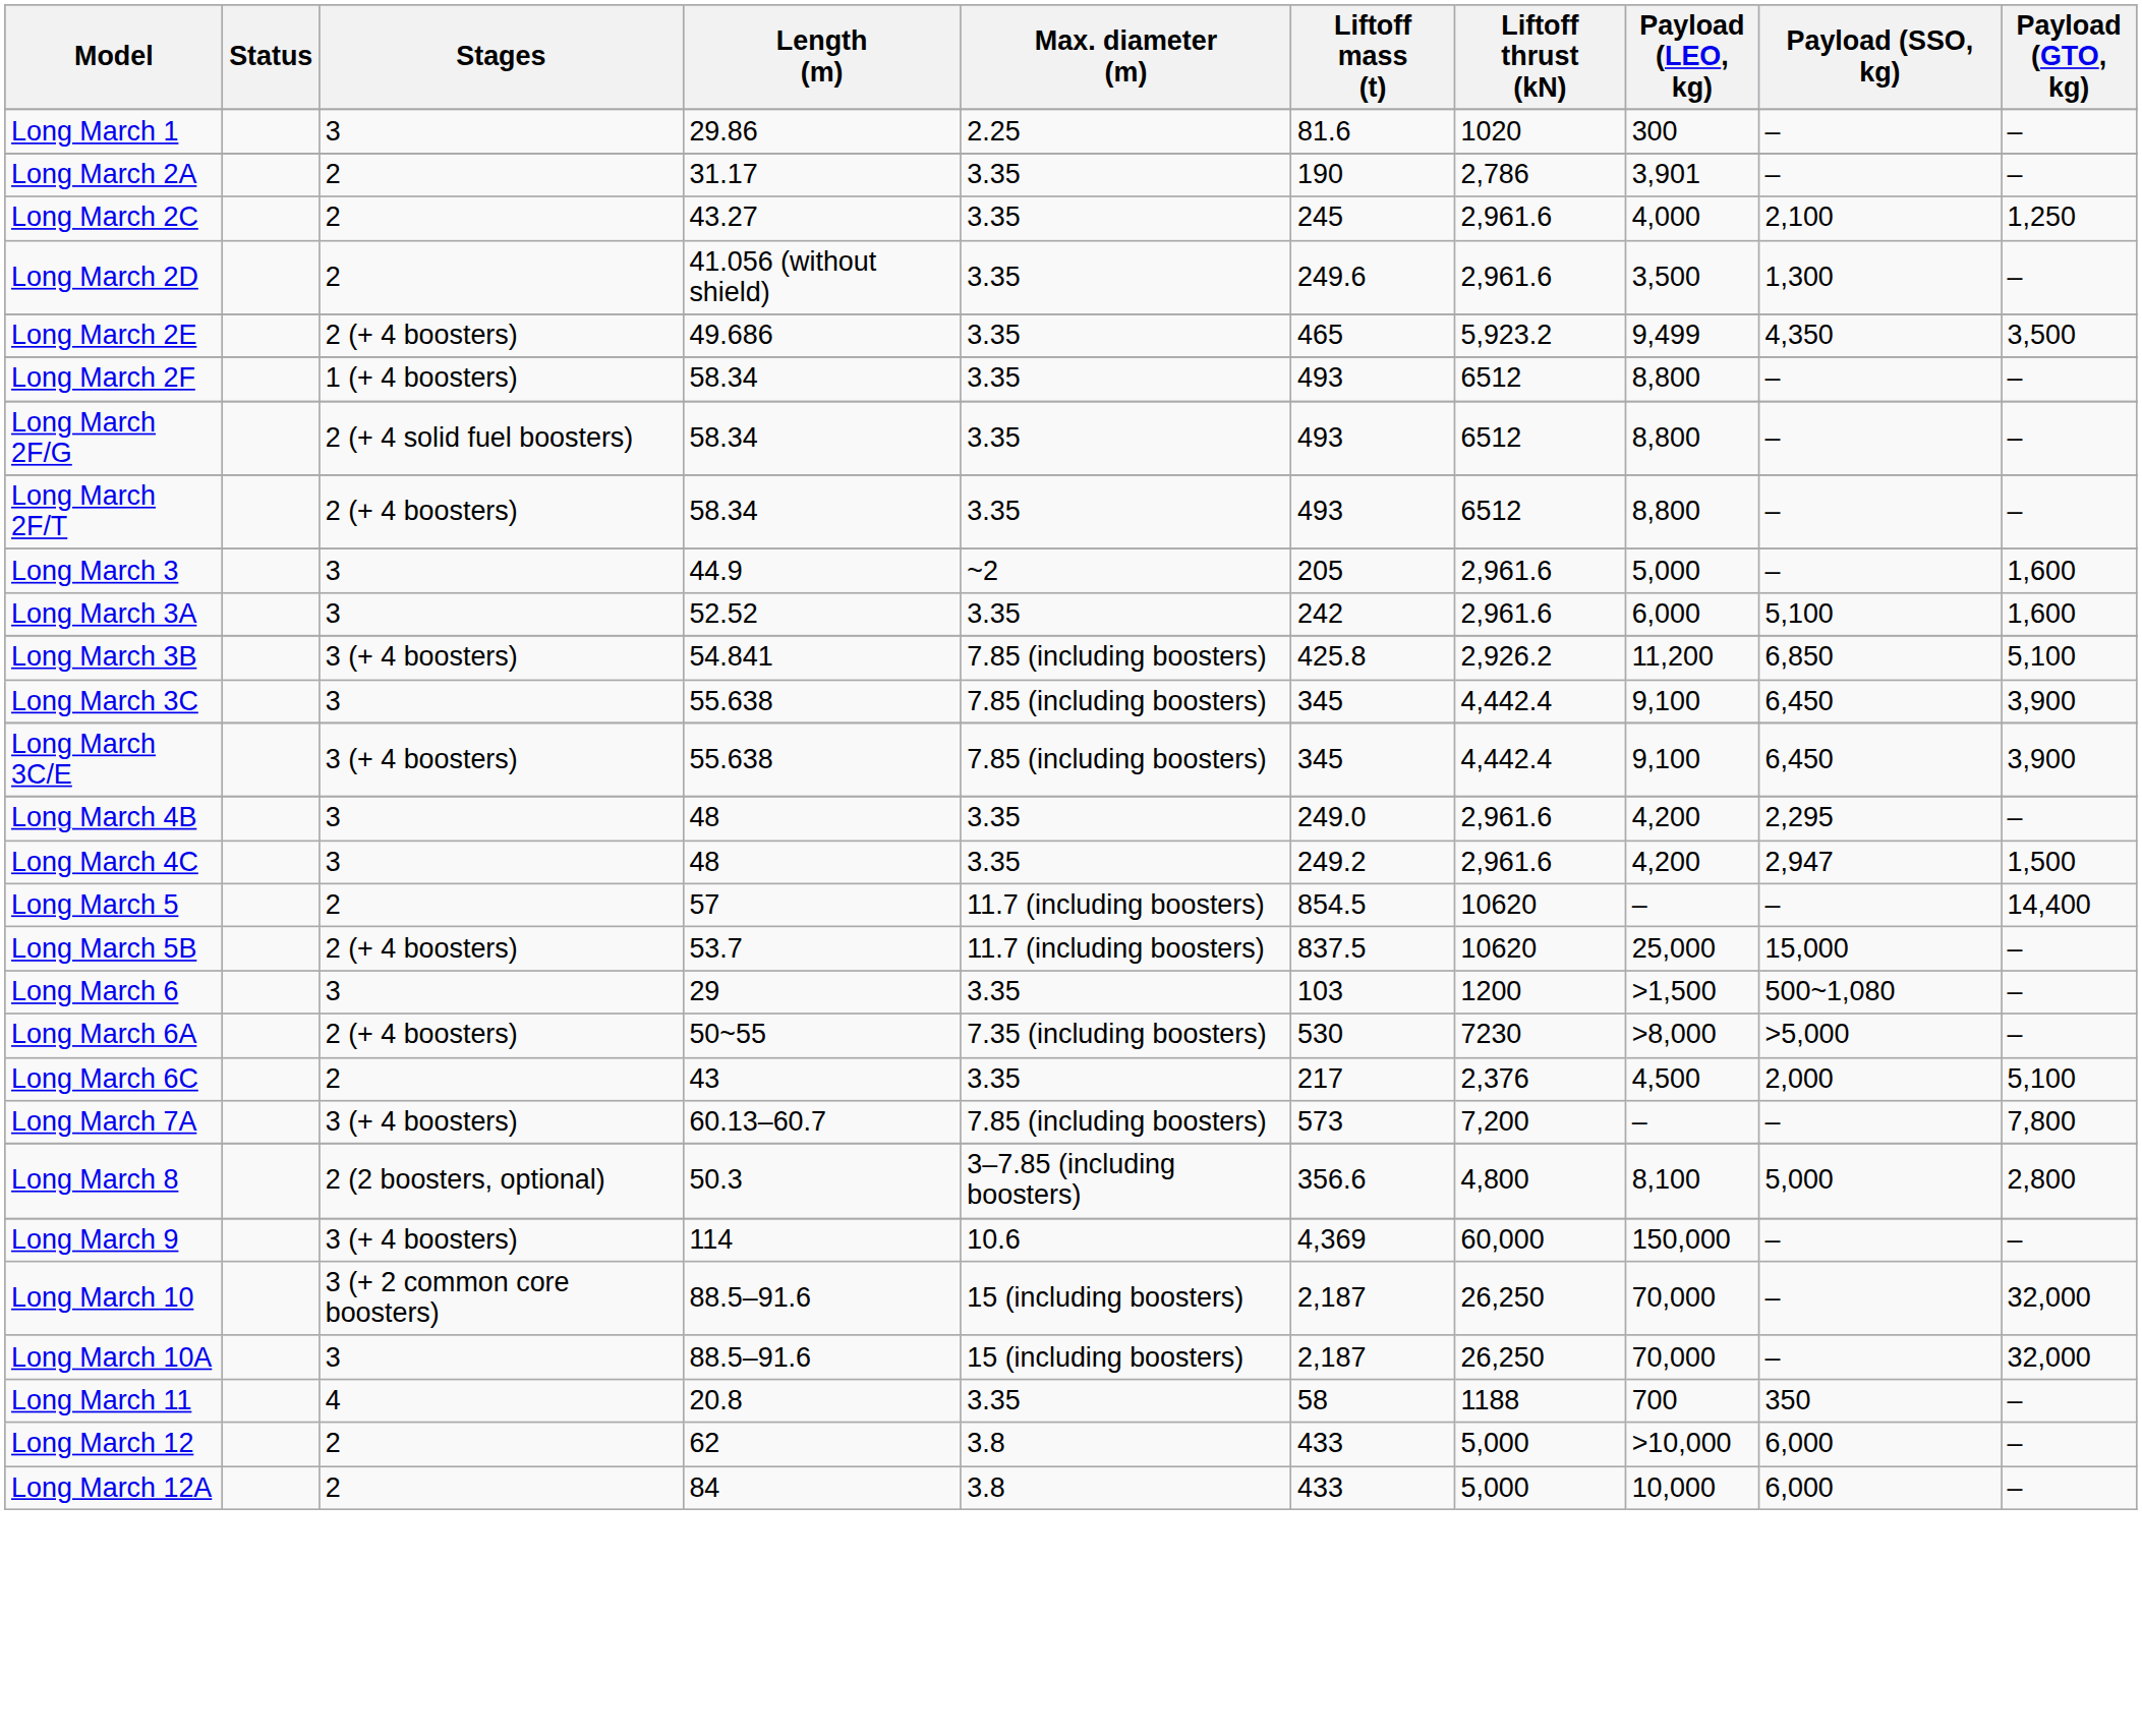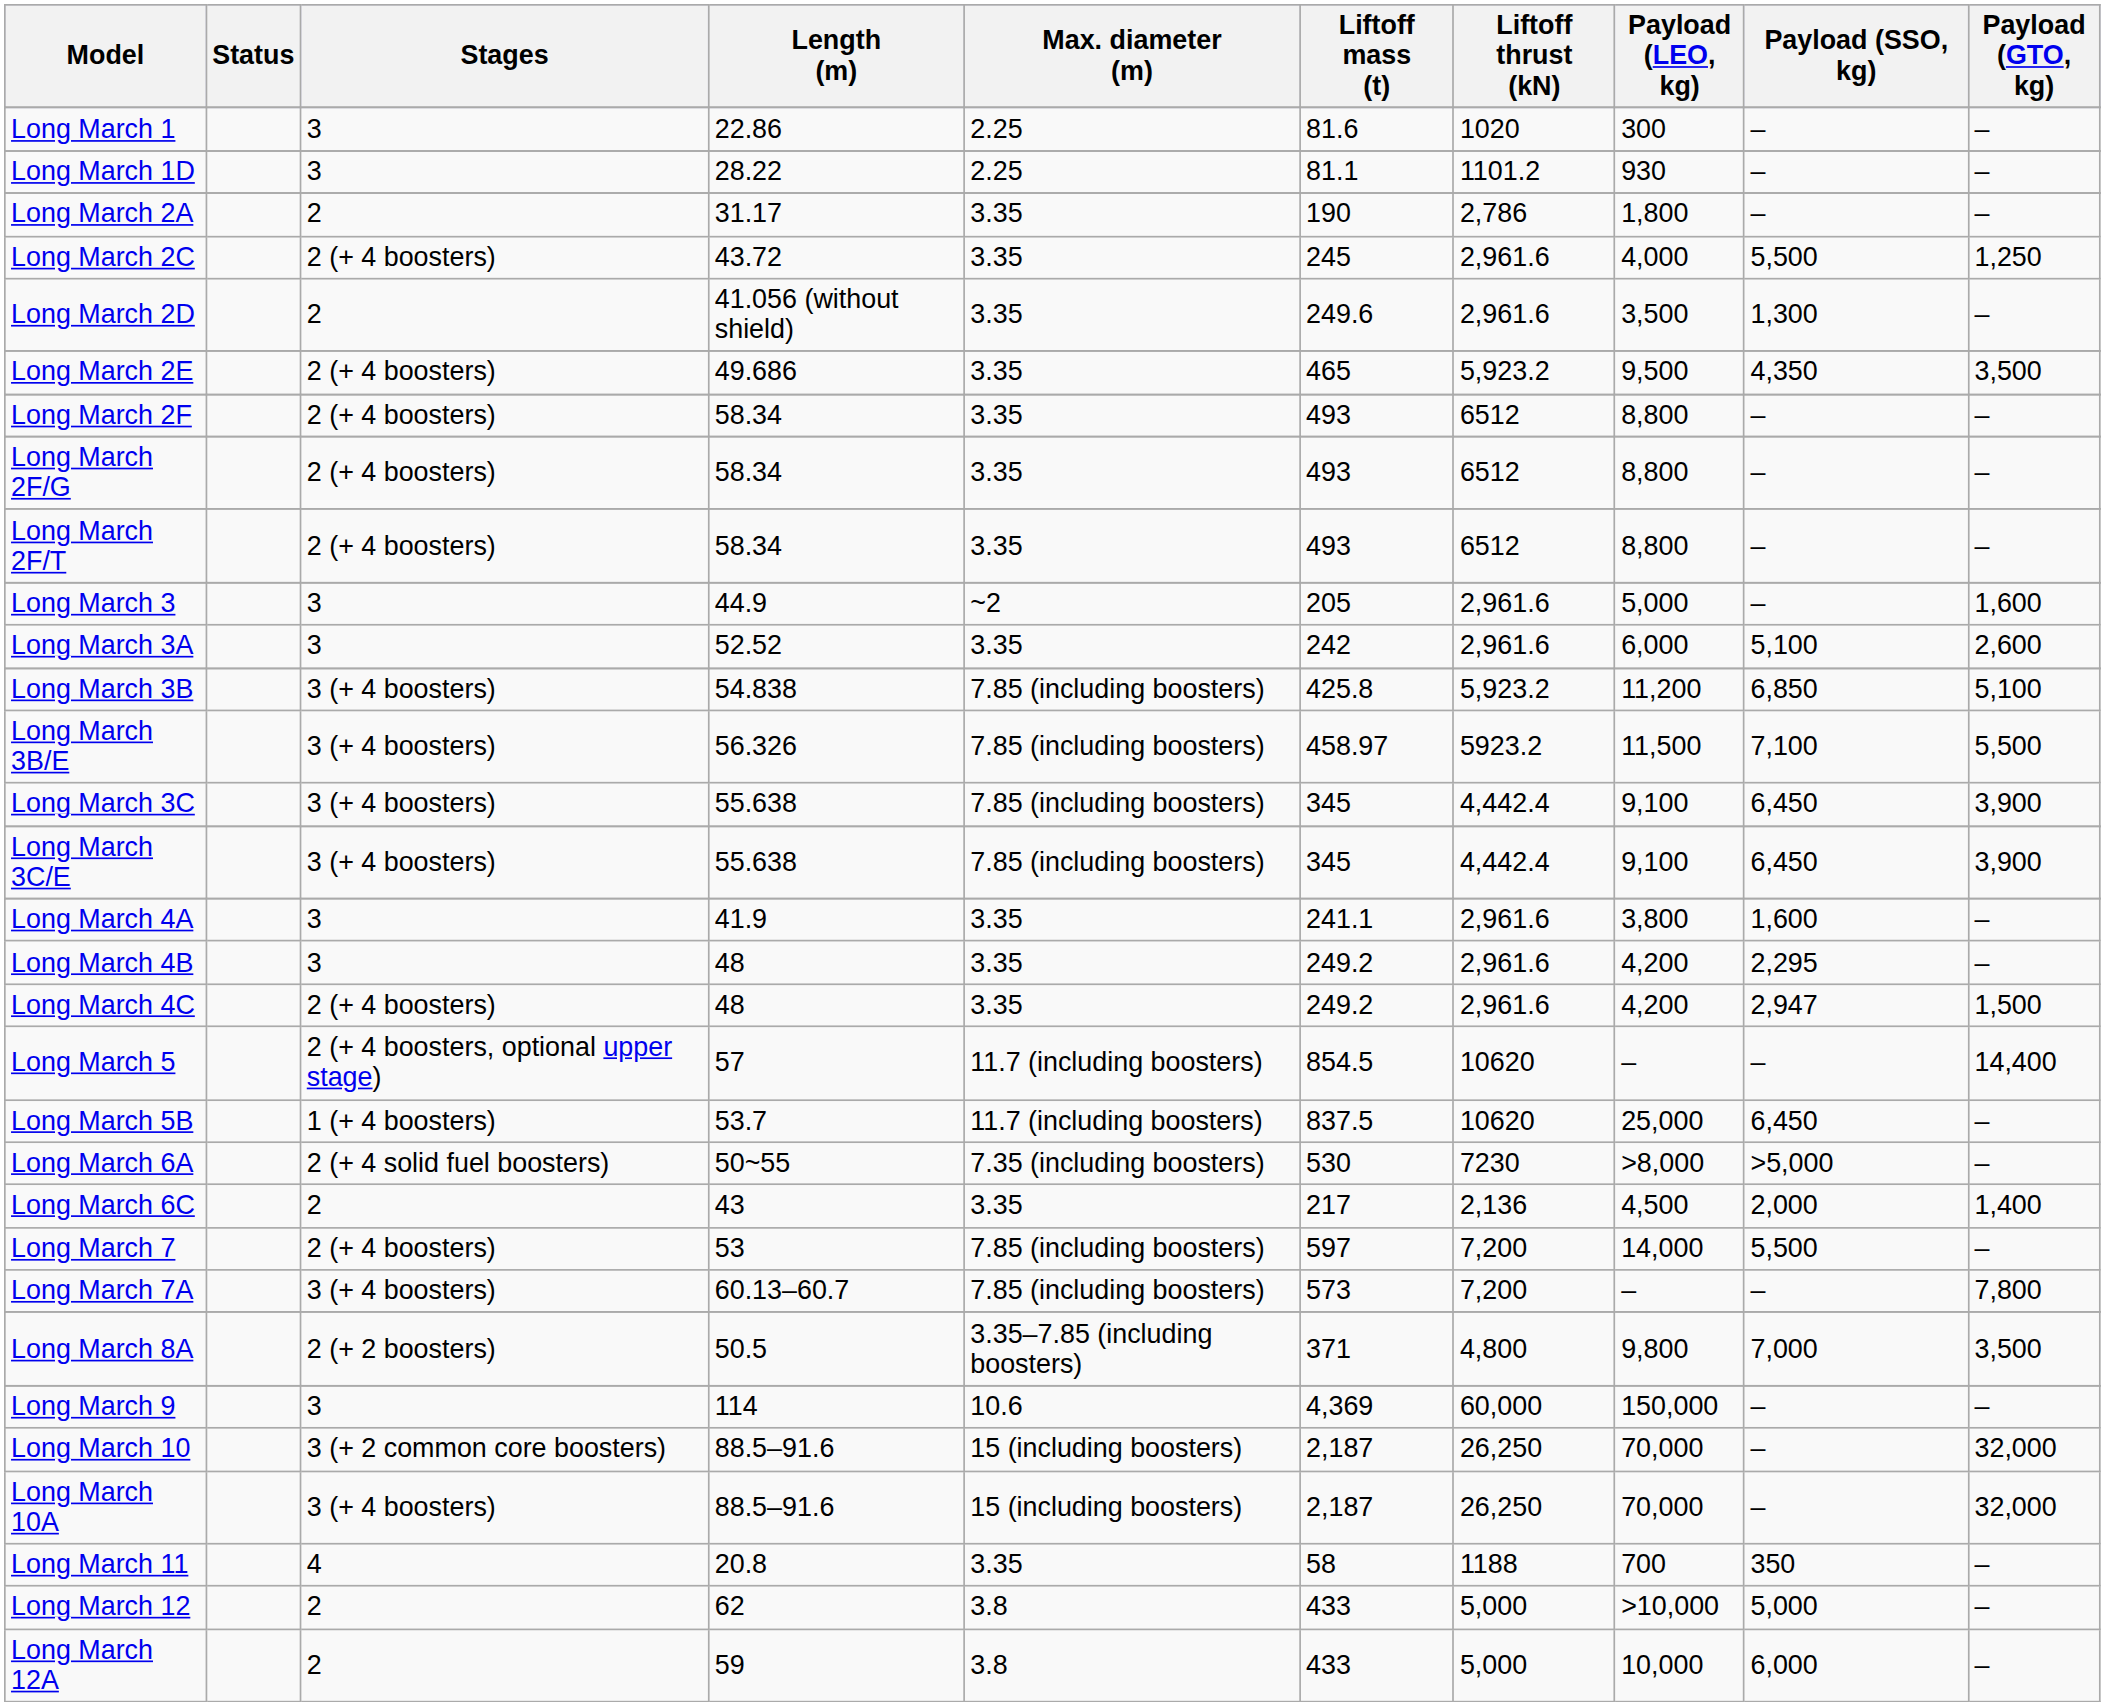 <table class="wikitable sortable">
 <tr style="background:#ccf;"|align="center">
 <th>Model</th>
 <th>Status</th>
 <th data-sort-type="number">Stages</th>
 <th data-sort-type="number">Length<br>(m)</th>
 <th data-sort-type="number">Max. diameter<br>(m)</th>
 <th data-sort-type="number">Liftoff mass<br>(t)</th>
 <th data-sort-type="number">Liftoff thrust<br>(kN)</th>
 <th data-sort-type="number">Payload<br>(<a href='#'>LEO</a>, kg)</th>
 <th data-sort-type="number">Payload (SSO, kg)</th>
 <th data-sort-type="number">Payload<br>(<a href='#'>GTO</a>, kg)</th>
 </tr>
 <tr style="background:#ccc">
 </tr>
 <tr>
 <td><a href='#'>Long March 1</a></td>
 <td></td>
 <td>3</td>
-<td>29.86</td>
+<td>22.86</td>
 <td>2.25</td>
 <td>81.6</td>
 <td>1020</td>
 <td>300</td>
 <td>–</td>
 <td>–</td>
 </tr>
 <tr style="background:#ccc">
+</tr>
+<tr>
+<td><a href='#'>Long March 1D</a></td>
+<td></td>
+<td>3</td>
+<td>28.22</td>
+<td>2.25</td>
+<td>81.1</td>
+<td>1101.2</td>
+<td>930</td>
+<td>–</td>
+<td>–</td>
 </tr>
 <tr style="background:#ccc">
 </tr>
 <tr>
 <td><a href='#'>Long March 2A</a></td>
 <td></td>
 <td>2</td>
 <td>31.17</td>
 <td>3.35</td>
 <td>190</td>
 <td>2,786</td>
-<td>3,901</td>
+<td>1,800</td>
 <td>–</td>
 <td>–</td>
 </tr>
 <tr>
 <td><a href='#'>Long March 2C</a></td>
 <td></td>
-<td>2</td>
-<td>43.27</td>
+<td>2 (+ 4 boosters)</td>
+<td>43.72</td>
 <td>3.35</td>
 <td>245</td>
 <td>2,961.6</td>
 <td>4,000</td>
-<td>2,100</td>
+<td>5,500</td>
 <td>1,250</td>
 </tr>
 <tr>
 <td><a href='#'>Long March 2D</a></td>
 <td></td>
 <td>2</td>
 <td>41.056 (without shield)</td>
 <td>3.35</td>
 <td>249.6</td>
 <td>2,961.6</td>
 <td>3,500</td>
 <td>1,300</td>
 <td>–</td>
 </tr>
 <tr style="background:#ccc">
 </tr>
 <tr>
 <td><a href='#'>Long March 2E</a></td>
 <td></td>
 <td>2 (+ 4 boosters)</td>
 <td>49.686</td>
 <td>3.35</td>
 <td>465</td>
 <td>5,923.2</td>
-<td>9,499</td>
+<td>9,500</td>
 <td>4,350</td>
 <td>3,500</td>
 </tr>
 <tr style="background:#aaa">
 </tr>
 <tr style="background:#ccc">
 </tr>
 <tr>
 <td><a href='#'>Long March 2F</a></td>
 <td></td>
-<td>1 (+ 4 boosters)</td>
+<td>2 (+ 4 boosters)</td>
 <td>58.34</td>
 <td>3.35</td>
 <td>493</td>
 <td>6512</td>
 <td>8,800</td>
 <td>–</td>
 <td>–</td>
 </tr>
 <tr style="background:#ccc">
 </tr>
 <tr style="background:#ccc">
 </tr>
 <tr>
 <td><a href='#'>Long March 2F/G</a></td>
 <td></td>
-<td>2 (+ 4 solid fuel boosters)</td>
+<td>2 (+ 4 boosters)</td>
 <td>58.34</td>
 <td>3.35</td>
 <td>493</td>
 <td>6512</td>
 <td>8,800</td>
 <td>–</td>
 <td>–</td>
 </tr>
 <tr style="background:#ccc">
 </tr>
 <tr style="background:#ccc">
 </tr>
 <tr>
 <td><a href='#'>Long March 2F/T</a></td>
 <td></td>
 <td>2 (+ 4 boosters)</td>
 <td>58.34</td>
 <td>3.35</td>
 <td>493</td>
 <td>6512</td>
 <td>8,800</td>
 <td>–</td>
 <td>–</td>
 </tr>
 <tr style="background:#ccc">
 </tr>
 <tr style="background:#ccc">
 </tr>
 <tr>
 <td><a href='#'>Long March 3</a></td>
 <td></td>
 <td>3</td>
 <td>44.9</td>
 <td>~2</td>
 <td>205</td>
 <td>2,961.6</td>
 <td>5,000</td>
 <td>–</td>
 <td>1,600</td>
 </tr>
 <tr>
 <td><a href='#'>Long March 3A</a></td>
 <td></td>
 <td>3</td>
 <td>52.52</td>
 <td>3.35</td>
 <td>242</td>
 <td>2,961.6</td>
 <td>6,000</td>
 <td>5,100</td>
-<td>1,600</td>
+<td>2,600</td>
 </tr>
 <tr style="background:#ccc">
 </tr>
 <tr>
 <td><a href='#'>Long March 3B</a></td>
 <td></td>
 <td>3 (+ 4 boosters)</td>
-<td>54.841</td>
+<td>54.838</td>
 <td>7.85 (including boosters)</td>
 <td>425.8</td>
-<td>2,926.2</td>
+<td>5,923.2</td>
 <td>11,200</td>
 <td>6,850</td>
 <td>5,100</td>
 </tr>
 <tr>
+<td><a href='#'>Long March 3B/E</a></td>
+<td></td>
+<td>3 (+ 4 boosters)</td>
+<td>56.326</td>
+<td>7.85 (including boosters)</td>
+<td>458.97</td>
+<td>5923.2</td>
+<td>11,500</td>
+<td>7,100</td>
+<td>5,500</td>
+</tr>
+<tr>
 <td><a href='#'>Long March 3C</a></td>
 <td></td>
-<td>3</td>
+<td>3 (+ 4 boosters)</td>
 <td>55.638</td>
 <td>7.85 (including boosters)</td>
 <td>345</td>
 <td>4,442.4</td>
 <td>9,100</td>
 <td>6,450</td>
 <td>3,900</td>
 </tr>
 <tr style="background:#ccc">
 </tr>
 <tr>
 <td><a href='#'>Long March 3C/E</a></td>
 <td></td>
 <td>3 (+ 4 boosters)</td>
 <td>55.638</td>
 <td>7.85 (including boosters)</td>
 <td>345</td>
 <td>4,442.4</td>
 <td>9,100</td>
 <td>6,450</td>
 <td>3,900</td>
 </tr>
 <tr style="background:#ccc">
 </tr>
 <tr>
+<td><a href='#'>Long March 4A</a></td>
+<td></td>
+<td>3</td>
+<td>41.9</td>
+<td>3.35</td>
+<td>241.1</td>
+<td>2,961.6</td>
+<td>3,800</td>
+<td>1,600</td>
+<td>–</td>
+</tr>
+<tr>
 <td><a href='#'>Long March 4B</a></td>
 <td></td>
 <td>3</td>
 <td>48</td>
 <td>3.35</td>
-<td>249.0</td>
+<td>249.2</td>
 <td>2,961.6</td>
 <td>4,200</td>
 <td>2,295</td>
 <td>–</td>
 </tr>
 <tr>
 <td><a href='#'>Long March 4C</a></td>
 <td></td>
-<td>3</td>
+<td>2 (+ 4 boosters)</td>
 <td>48</td>
 <td>3.35</td>
 <td>249.2</td>
 <td>2,961.6</td>
 <td>4,200</td>
 <td>2,947</td>
 <td>1,500</td>
 </tr>
 <tr>
 <td><a href='#'>Long March 5</a>  </td>
 <td></td>
-<td>2</td>
+<td>2 (+ 4 boosters, optional <a href='#'>upper stage</a>)</td>
 <td>57</td>
 <td>11.7 (including boosters)</td>
 <td>854.5</td>
 <td>10620</td>
 <td>–</td>
 <td>–</td>
 <td>14,400</td>
 </tr>
 <tr>
 <td><a href='#'>Long March 5B</a></td>
 <td></td>
-<td>2 (+ 4 boosters)</td>
+<td>1 (+ 4 boosters)</td>
 <td>53.7</td>
 <td>11.7 (including boosters)</td>
 <td>837.5</td>
 <td>10620</td>
 <td>25,000</td>
-<td>15,000</td>
-<td>–</td>
-</tr>
-<tr>
-<td><a href='#'>Long March 6</a></td>
-<td></td>
-<td>3</td>
-<td>29</td>
-<td>3.35</td>
-<td>103</td>
-<td>1200</td>
-<td>>1,500</td>
-<td>500~1,080</td>
+<td>6,450</td>
 <td>–</td>
 </tr>
 <tr>
 <td><a href='#'>Long March 6A</a></td>
 <td></td>
-<td>2 (+ 4 boosters)</td>
+<td>2 (+ 4 solid fuel boosters)</td>
 <td>50~55</td>
 <td>7.35 (including boosters)</td>
 <td>530</td>
 <td>7230</td>
 <td>>8,000</td>
 <td>>5,000</td>
 <td>–</td>
 </tr>
 <tr>
 <td><a href='#'>Long March 6C</a></td>
 <td></td>
 <td>2</td>
 <td>43</td>
 <td>3.35</td>
 <td>217</td>
-<td>2,376</td>
+<td>2,136</td>
 <td>4,500</td>
 <td>2,000</td>
-<td>5,100</td>
+<td>1,400</td>
+</tr>
+<tr>
+<td><a href='#'>Long March 7</a></td>
+<td></td>
+<td>2 (+ 4 boosters)</td>
+<td>53</td>
+<td>7.85 (including boosters)</td>
+<td>597</td>
+<td>7,200</td>
+<td>14,000</td>
+<td>5,500</td>
+<td>–</td>
 </tr>
 <tr>
 <td><a href='#'>Long March 7A</a></td>
 <td></td>
 <td>3 (+ 4 boosters)</td>
 <td>60.13–60.7</td>
 <td>7.85 (including boosters)</td>
 <td>573</td>
 <td>7,200</td>
 <td>–</td>
 <td>–</td>
 <td>7,800</td>
 </tr>
 <tr style="background:#cfc">
 </tr>
+<tr style="background:#cfc">
+</tr>
 <tr>
-<td><a href='#'>Long March 8</a></td>
+<td><a href='#'>Long March 8A</a></td>
 <td></td>
-<td>2 (2 boosters, optional)</td>
-<td>50.3</td>
-<td>3–7.85 (including boosters)</td>
-<td>356.6</td>
+<td>2 (+ 2 boosters)</td>
+<td>50.5</td>
+<td>3.35–7.85 (including boosters)</td>
+<td>371</td>
 <td>4,800</td>
-<td>8,100</td>
-<td>5,000</td>
-<td>2,800</td>
-</tr>
-<tr style="background:#cfc">
+<td>9,800</td>
+<td>7,000</td>
+<td>3,500</td>
 </tr>
 <tr style="background:#cfc">
 </tr>
 <tr>
 <td><a href='#'>Long March 9</a></td>
 <td></td>
-<td>3 (+ 4 boosters)</td>
+<td>3</td>
 <td>114</td>
 <td>10.6</td>
 <td>4,369</td>
 <td>60,000</td>
 <td>150,000</td>
 <td>–</td>
 <td>–</td>
 </tr>
 <tr>
 <td><a href='#'>Long March 10</a></td>
 <td></td>
 <td>3 (+ 2 common core boosters)</td>
 <td>88.5–91.6</td>
 <td>15 (including boosters)</td>
 <td>2,187</td>
 <td>26,250</td>
 <td>70,000</td>
 <td>–</td>
 <td>32,000</td>
 </tr>
 <tr>
 <td><a href='#'>Long March 10A</a></td>
 <td></td>
-<td>3</td>
+<td>3 (+ 4 boosters)</td>
 <td>88.5–91.6</td>
 <td>15 (including boosters)</td>
 <td>2,187</td>
 <td>26,250</td>
 <td>70,000</td>
 <td>–</td>
 <td>32,000</td>
 </tr>
 <tr>
 <td><a href='#'>Long March 11</a></td>
 <td></td>
 <td>4</td>
 <td>20.8</td>
 <td>3.35</td>
 <td>58</td>
 <td>1188</td>
 <td>700</td>
 <td>350</td>
 <td>–</td>
 </tr>
 <tr>
 <td><a href='#'>Long March 12</a></td>
 <td></td>
 <td>2</td>
 <td>62</td>
 <td>3.8</td>
 <td>433</td>
 <td>5,000</td>
 <td>>10,000</td>
-<td 6,000>6,000</td>
+<td>5,000</td>
 <td>–</td>
 </tr>
 <tr>
 <td><a href='#'>Long March 12A</a></td>
 <td></td>
 <td>2</td>
-<td>84</td>
+<td>59</td>
 <td>3.8</td>
 <td>433</td>
 <td>5,000</td>
 <td>10,000</td>
 <td>6,000</td>
 <td>–</td>
 </tr>
 </table>
